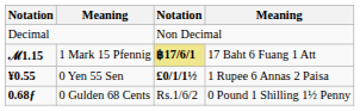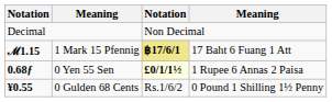 <table class="wikitable">
 <tr>
 <th>Notation</th>
 <th>Meaning</th>
 <th>Notation</th>
 <th>Meaning</th>
 </tr>
 <tr>
 <td colspan="2">Decimal</td>
 <td colspan="2">Non Decimal</td>
 </tr>
 <tr>
 <td><strong>ℳ︁1.15</strong></td>
 <td>1 Mark 15 Pfennig</td>
 <td style="background: khaki;"><strong>฿17/6/1</strong></td>
 <td>17 Baht 6 Fuang 1 Att</td>
 </tr>
 <tr>
-<td><strong>¥0.55</strong></td>
+<td><strong>0.68<em>ƒ<strong><em></td>
 <td>0 Yen 55 Sen</td>
-<td><strong>£0/1/1½</strong></td>
+<td style="background: lightyellow;"><strong>£0/1/1½</strong></td>
 <td>1 Rupee 6 Annas 2 Paisa</td>
 </tr>
 <tr>
-<td><strong>0.68<em>ƒ<strong><em></td>
+<td><strong>¥0.55</strong></td>
 <td>0 Gulden 68 Cents</td>
 <td></strong>Rs.1/6/2<strong></td>
 <td>0 Pound 1 Shilling 1½ Penny</td>
 </tr>
 </table>
